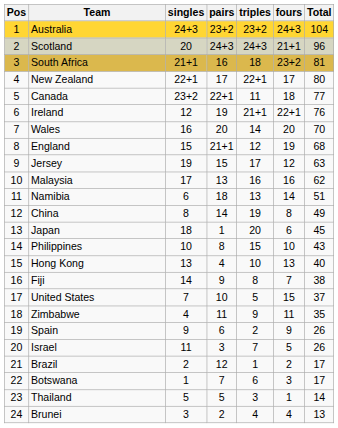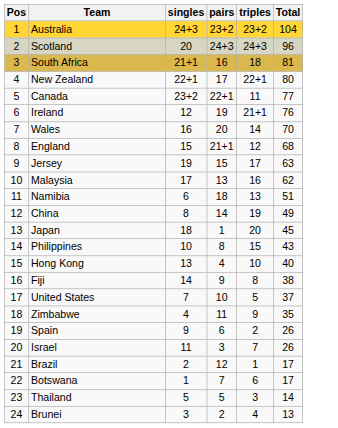 <table class="wikitable" style="font-size: 100%">
 <tr>
 <th width=20>Pos</th>
 <th width=200>Team</th>
 <th width=20>singles</th>
 <th width=20>pairs</th>
 <th width=20>triples</th>
-<th width=20>fours</th>
 <th width=20>Total</th>
 </tr>
 <tr align=center style="background: #FFD633;">
 <td>1</td>
 <td align="left"> Australia</td>
 <td>24+3</td>
 <td>23+2</td>
 <td>23+2</td>
-<td>24+3</td>
 <td>104</td>
 </tr>
 <tr align=center style="background: #D6D6C2;">
 <td>2</td>
 <td align="left"> Scotland</td>
 <td>20</td>
 <td>24+3</td>
 <td>24+3</td>
-<td>21+1</td>
 <td>96</td>
 </tr>
 <tr align=center style="background: #DBB84D;">
 <td>3</td>
 <td align="left"> South Africa</td>
 <td>21+1</td>
 <td>16</td>
 <td>18</td>
-<td>23+2</td>
 <td>81</td>
 </tr>
 <tr align=center>
 <td>4</td>
 <td align="left"> New Zealand</td>
 <td>22+1</td>
 <td>17</td>
 <td>22+1</td>
-<td>17</td>
 <td>80</td>
 </tr>
 <tr align=center>
 <td>5</td>
 <td align="left"> Canada</td>
 <td>23+2</td>
 <td>22+1</td>
 <td>11</td>
-<td>18</td>
 <td>77</td>
 </tr>
 <tr align=center>
 <td>6</td>
 <td align="left"> Ireland</td>
 <td>12</td>
 <td>19</td>
 <td>21+1</td>
-<td>22+1</td>
 <td>76</td>
 </tr>
 <tr align=center>
 <td>7</td>
 <td align="left"> Wales</td>
 <td>16</td>
 <td>20</td>
 <td>14</td>
-<td>20</td>
 <td>70</td>
 </tr>
 <tr align=center>
 <td>8</td>
 <td align="left"> England</td>
 <td>15</td>
 <td>21+1</td>
 <td>12</td>
-<td>19</td>
 <td>68</td>
 </tr>
 <tr align=center>
 <td>9</td>
 <td align="left"> Jersey</td>
 <td>19</td>
 <td>15</td>
 <td>17</td>
-<td>12</td>
 <td>63</td>
 </tr>
 <tr align=center>
 <td>10</td>
 <td align="left"> Malaysia</td>
 <td>17</td>
 <td>13</td>
-<td>16</td>
 <td>16</td>
 <td>62</td>
 </tr>
 <tr align=center>
 <td>11</td>
 <td align="left"> Namibia</td>
 <td>6</td>
 <td>18</td>
 <td>13</td>
-<td>14</td>
 <td>51</td>
 </tr>
 <tr align=center>
 <td>12</td>
 <td align="left"> China</td>
 <td>8</td>
 <td>14</td>
 <td>19</td>
-<td>8</td>
 <td>49</td>
 </tr>
 <tr align=center>
 <td>13</td>
 <td align="left"> Japan</td>
 <td>18</td>
 <td>1</td>
 <td>20</td>
-<td>6</td>
 <td>45</td>
 </tr>
 <tr align=center>
 <td>14</td>
 <td align="left"> Philippines</td>
 <td>10</td>
 <td>8</td>
 <td>15</td>
-<td>10</td>
 <td>43</td>
 </tr>
 <tr align=center>
 <td>15</td>
 <td align="left"> Hong Kong</td>
 <td>13</td>
 <td>4</td>
 <td>10</td>
-<td>13</td>
 <td>40</td>
 </tr>
 <tr align=center>
 <td>16</td>
 <td align="left"> Fiji</td>
 <td>14</td>
 <td>9</td>
 <td>8</td>
-<td>7</td>
 <td>38</td>
 </tr>
 <tr align=center>
 <td>17</td>
 <td align="left"> United States</td>
 <td>7</td>
 <td>10</td>
 <td>5</td>
-<td>15</td>
 <td>37</td>
 </tr>
 <tr align=center>
 <td>18</td>
 <td align="left"> Zimbabwe</td>
 <td>4</td>
 <td>11</td>
 <td>9</td>
-<td>11</td>
 <td>35</td>
 </tr>
 <tr align=center>
 <td>19</td>
 <td align="left"> Spain</td>
 <td>9</td>
 <td>6</td>
 <td>2</td>
-<td>9</td>
 <td>26</td>
 </tr>
 <tr align=center>
 <td>20</td>
 <td align="left"> Israel</td>
 <td>11</td>
 <td>3</td>
 <td>7</td>
-<td>5</td>
 <td>26</td>
 </tr>
 <tr align=center>
 <td>21</td>
 <td align="left"> Brazil</td>
 <td>2</td>
 <td>12</td>
 <td>1</td>
-<td>2</td>
 <td>17</td>
 </tr>
 <tr align=center>
 <td>22</td>
 <td align="left"> Botswana</td>
 <td>1</td>
 <td>7</td>
 <td>6</td>
-<td>3</td>
 <td>17</td>
 </tr>
 <tr align=center>
 <td>23</td>
 <td align="left"> Thailand</td>
 <td>5</td>
 <td>5</td>
 <td>3</td>
-<td>1</td>
 <td>14</td>
 </tr>
 <tr align=center>
 <td>24</td>
 <td align="left"> Brunei</td>
 <td>3</td>
 <td>2</td>
 <td>4</td>
-<td>4</td>
 <td>13</td>
 </tr>
 </table>
